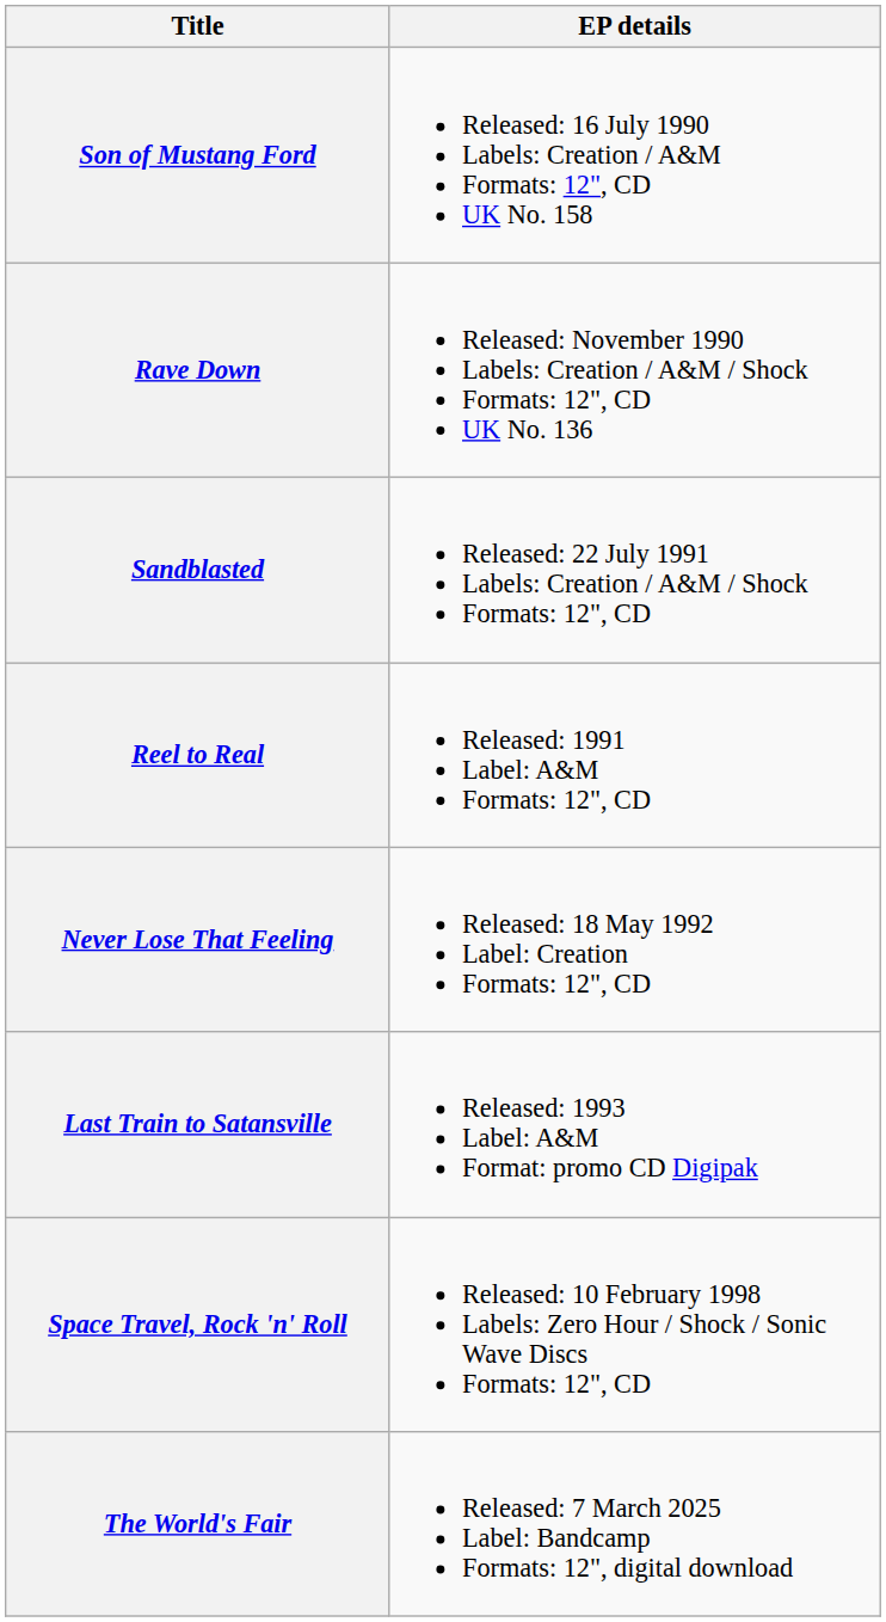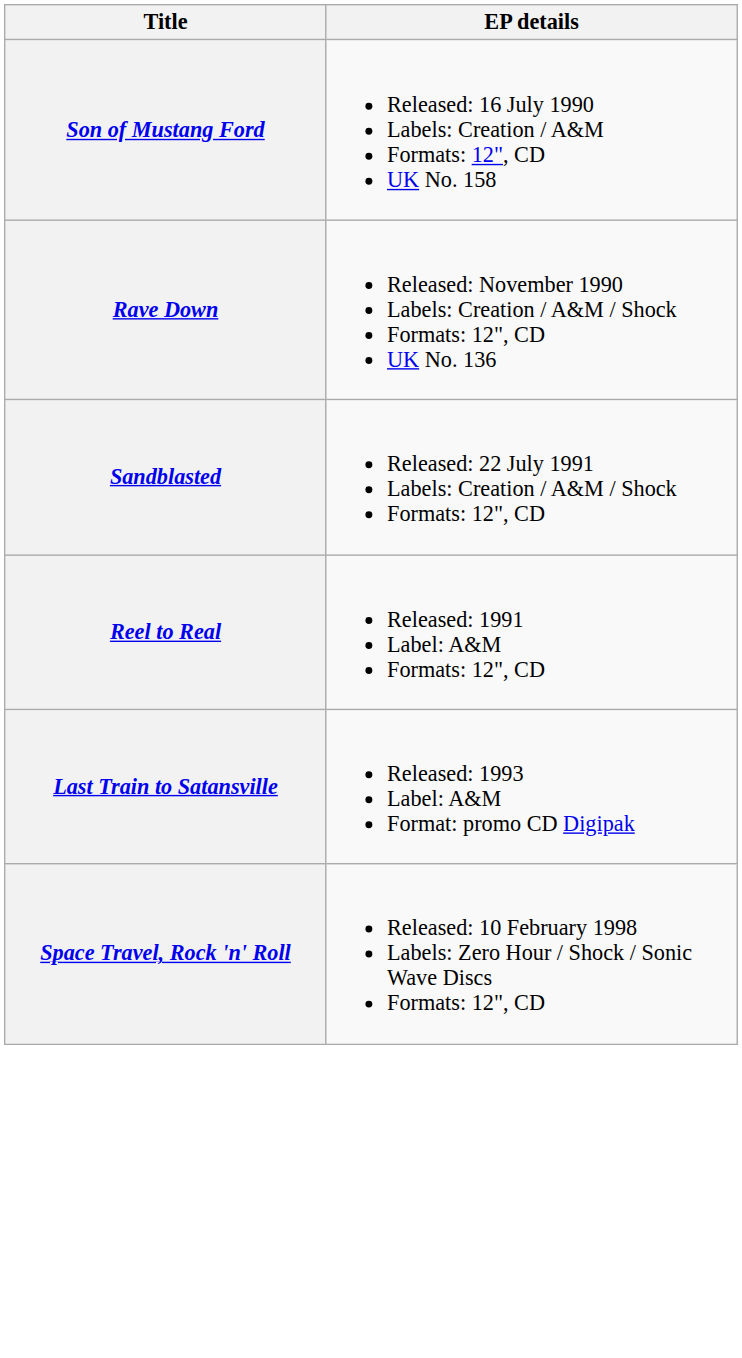 <table class="wikitable plainrowheaders" style="text-align:left;">
 <tr>
 <th scope="col" style="width:14em">Title</th>
 <th scope="col" style="width:18em">EP details</th>
 </tr>
 <tr>
 <th scope="row"><em><a href='#'>Son of Mustang Ford</a></em></th>
 <td><br><ul><li>Released: 16 July 1990</li><li>Labels: Creation / A&M</li><li>Formats: <a href='#'>12"</a>, CD</li><li><a href='#'>UK</a> No. 158</li></ul></td>
 </tr>
 <tr>
 <th scope="row"><em><a href='#'>Rave Down</a></em></th>
 <td><br><ul><li>Released: November 1990</li><li>Labels: Creation / A&M / Shock</li><li>Formats: 12", CD</li><li><a href='#'>UK</a> No. 136</li></ul></td>
 </tr>
 <tr>
 <th scope="row"><em><a href='#'>Sandblasted</a></em></th>
 <td><br><ul><li>Released: 22 July 1991</li><li>Labels: Creation / A&M / Shock</li><li>Formats: 12", CD</li></ul></td>
 </tr>
 <tr>
 <th scope="row"><em><a href='#'>Reel to Real</a></em></th>
 <td><br><ul><li>Released: 1991</li><li>Label: A&M</li><li>Formats: 12", CD</li></ul></td>
 </tr>
 <tr>
-<th scope="row"><em><a href='#'>Never Lose That Feeling</a></em></th>
-<td><br><ul><li>Released: 18 May 1992</li><li>Label: Creation</li><li>Formats: 12", CD</li></ul></td>
-</tr>
-<tr>
 <th scope="row"><em><a href='#'>Last Train to Satansville</a></em></th>
 <td><br><ul><li>Released: 1993</li><li>Label: A&M</li><li>Format: promo CD <a href='#'>Digipak</a></li></ul></td>
 </tr>
 <tr>
 <th scope="row"><em><a href='#'>Space Travel, Rock 'n' Roll</a></em></th>
 <td><br><ul><li>Released: 10 February 1998</li><li>Labels: Zero Hour / Shock / Sonic Wave Discs</li><li>Formats: 12", CD</li></ul></td>
 </tr>
-<tr>
-<th scope="row"><em><a href='#'>The World's Fair</a></em></th>
-<td><br><ul><li>Released: 7 March 2025</li><li>Label: Bandcamp</li><li>Formats: 12", digital download</li></ul></td>
-</tr>
 </table>
